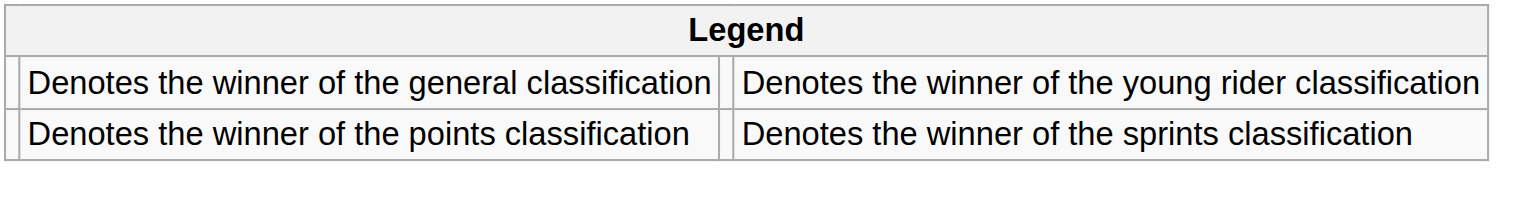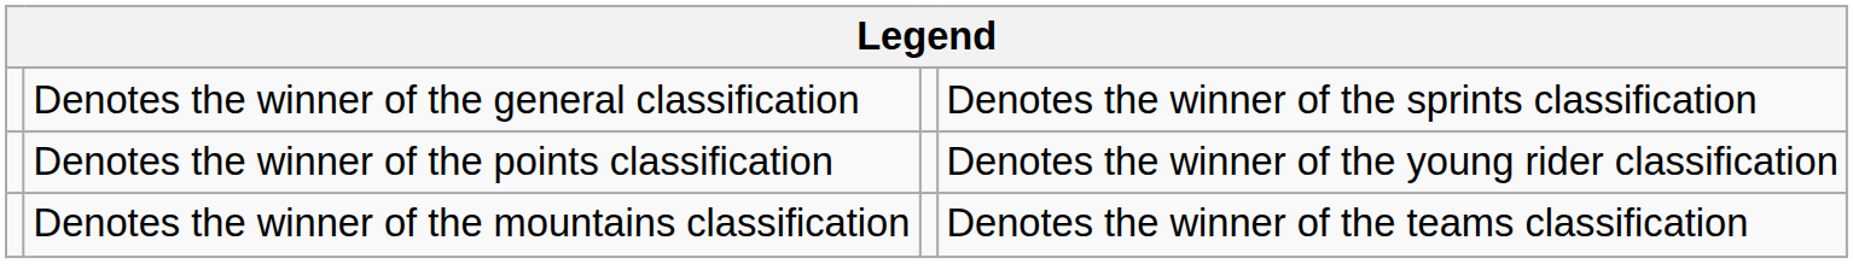 <table class="wikitable">
 <tr>
 <th colspan="4">Legend</th>
 </tr>
 <tr>
 <td></td>
 <td>Denotes the winner of the general classification</td>
 <td></td>
-<td>Denotes the winner of the young rider classification</td>
+<td>Denotes the winner of the sprints classification</td>
 </tr>
 <tr>
 <td></td>
 <td>Denotes the winner of the points classification</td>
 <td></td>
-<td>Denotes the winner of the sprints classification</td>
+<td>Denotes the winner of the young rider classification</td>
+</tr>
+<tr>
+<td></td>
+<td>Denotes the winner of the mountains classification</td>
+<td></td>
+<td>Denotes the winner of the teams classification</td>
 </tr>
 </table>
